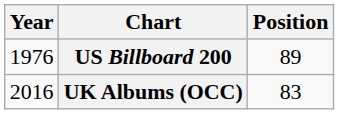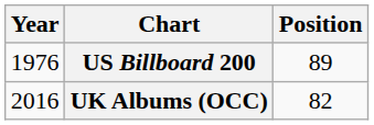 <table class="wikitable plainrowheaders" style="text-align:center">
 <tr>
 <th scope="col">Year</th>
 <th scope="col">Chart</th>
 <th scope="col">Position</th>
 </tr>
 <tr>
 <td>1976</td>
 <th scope="row">US <em>Billboard</em> 200</th>
 <td>89</td>
 </tr>
 <tr>
 <td>2016</td>
 <th scope="row">UK Albums (OCC)</th>
-<td>83</td>
+<td>82</td>
 </tr>
 </table>
